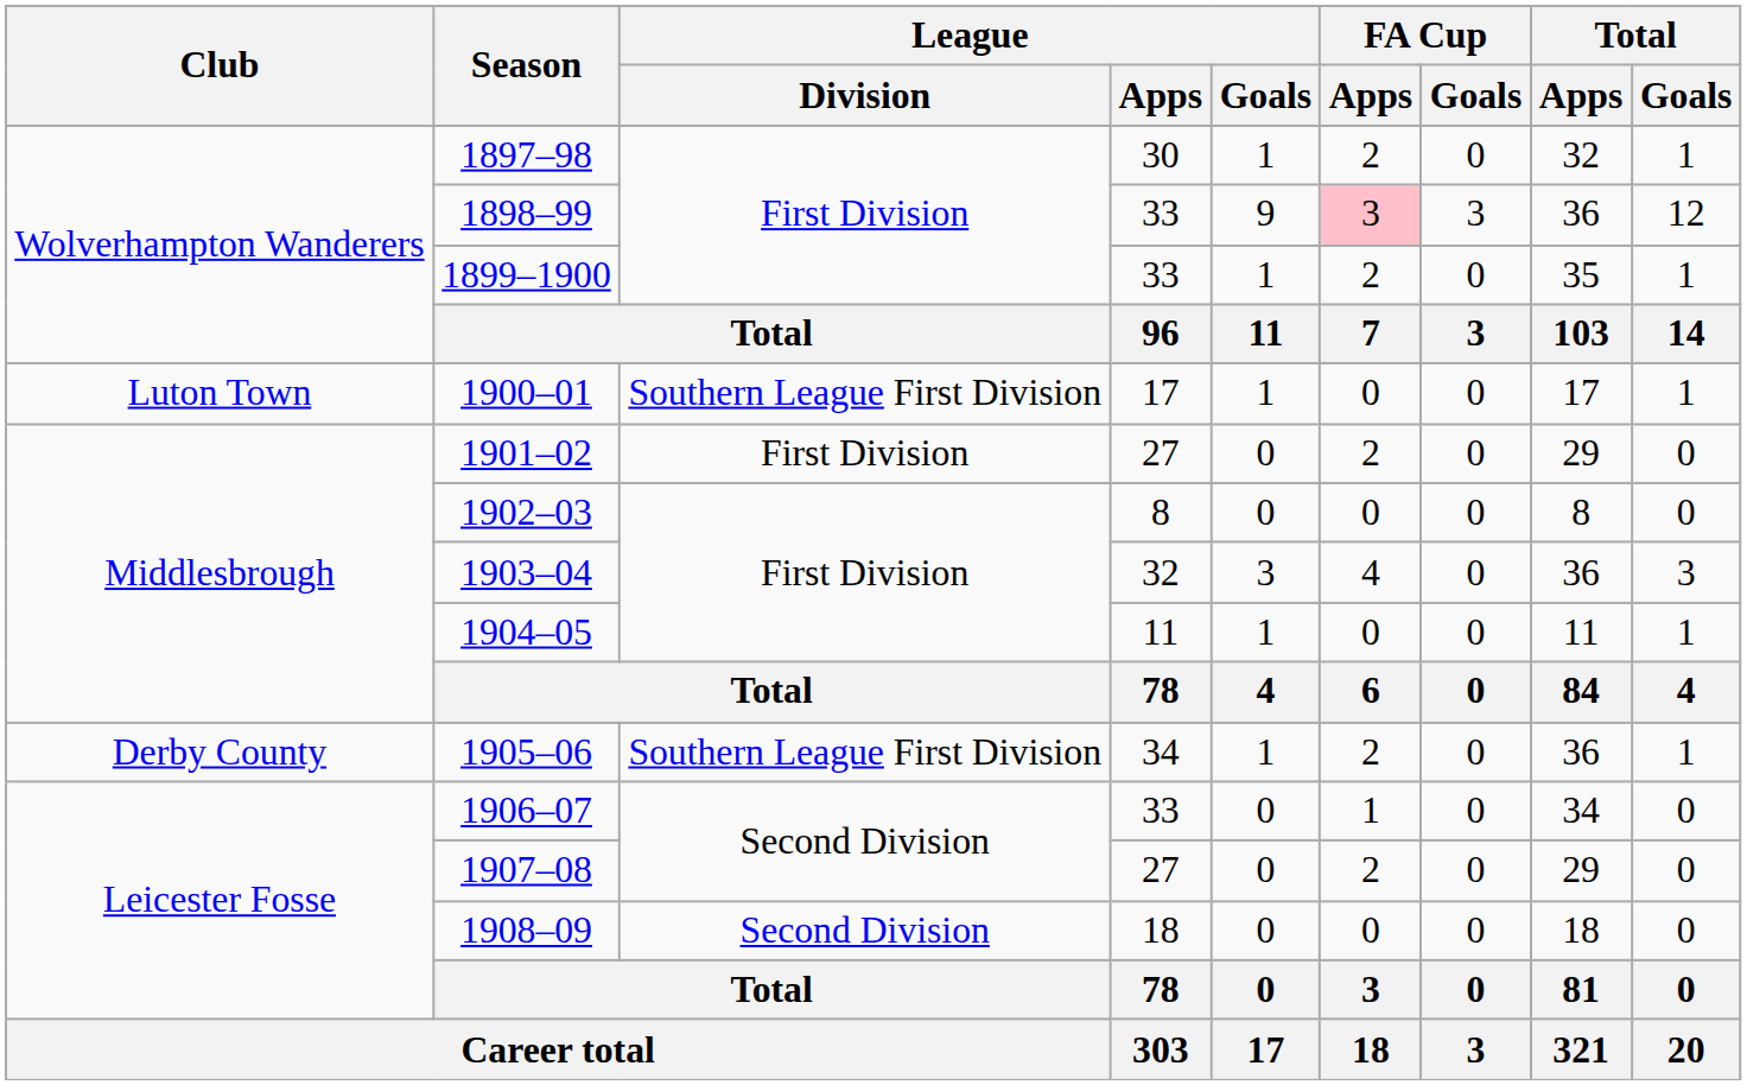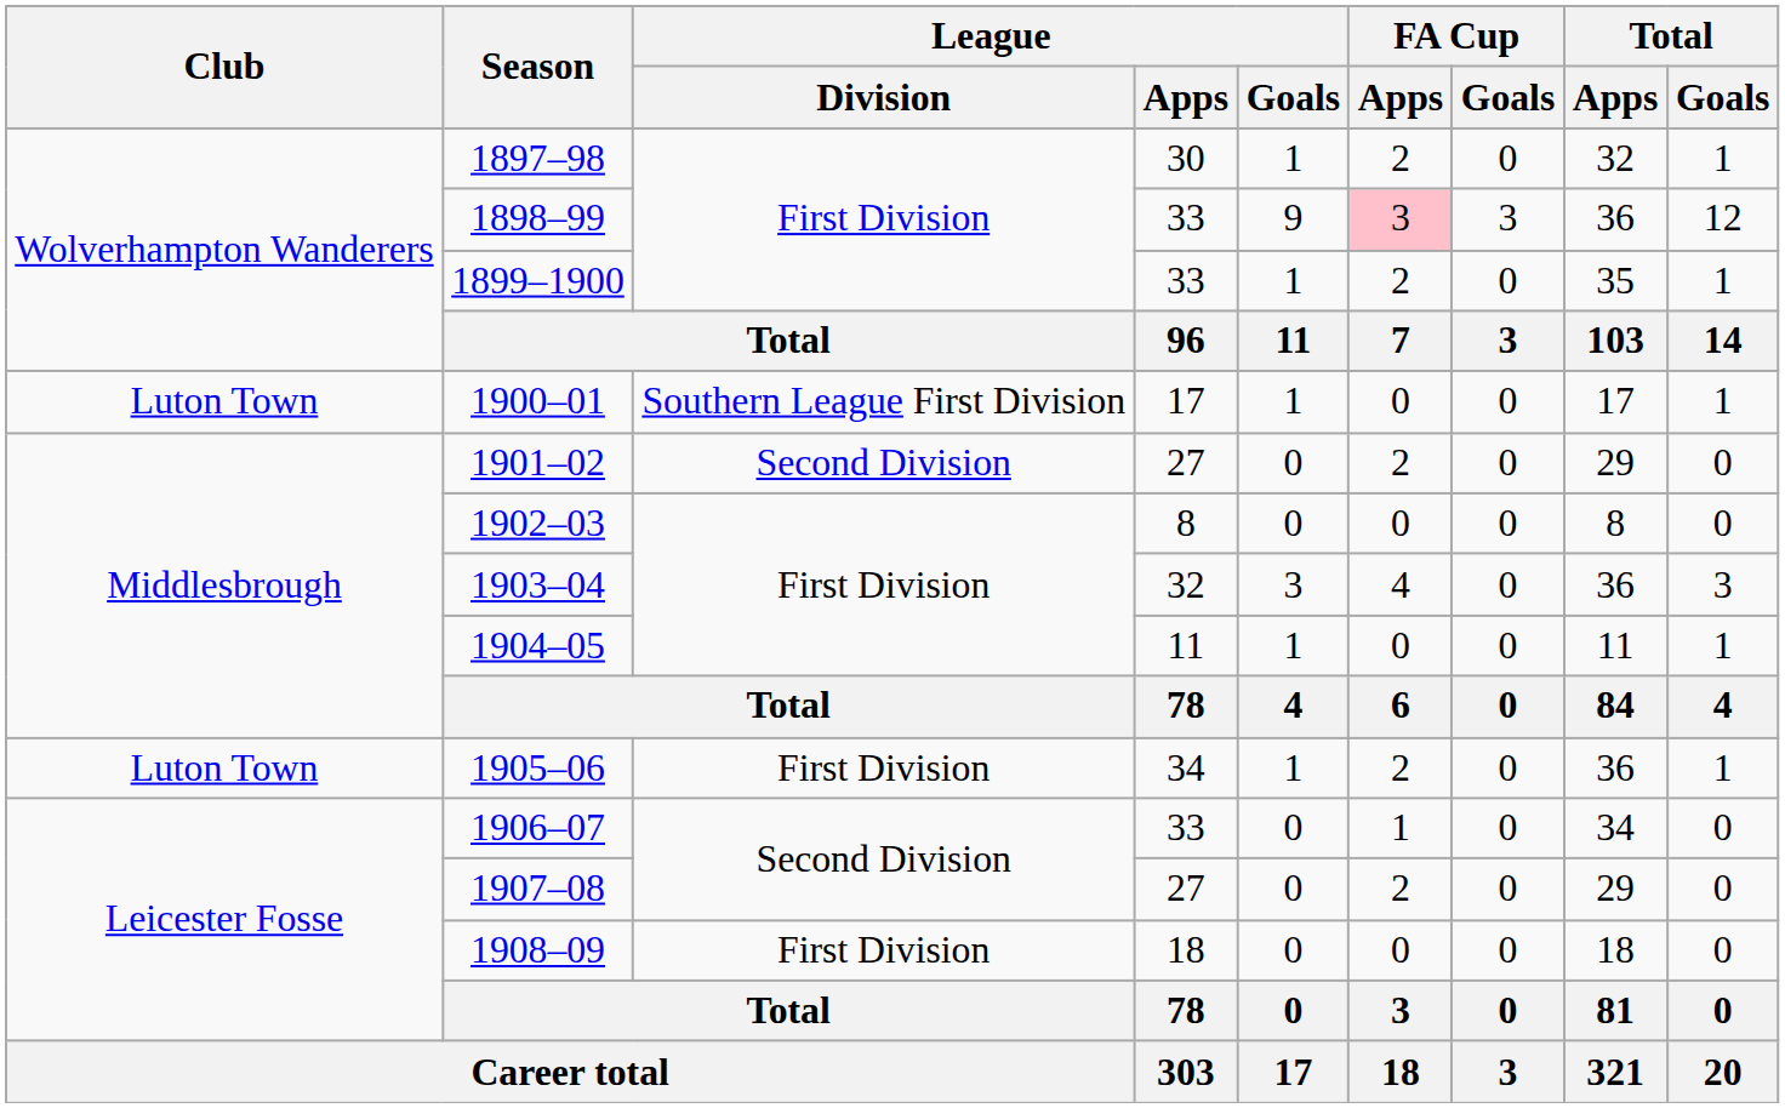 <table class="wikitable" style="text-align: center">
 <tr>
 <th rowspan="2">Club</th>
 <th rowspan="2">Season</th>
 <th colspan="3">League</th>
 <th colspan="2">FA Cup</th>
 <th colspan="2">Total</th>
 </tr>
 <tr>
 <th>Division</th>
 <th>Apps</th>
 <th>Goals</th>
 <th>Apps</th>
 <th>Goals</th>
 <th>Apps</th>
 <th>Goals</th>
 </tr>
 <tr>
 <td rowspan="4"><a href='#'>Wolverhampton Wanderers</a></td>
 <td><a href='#'>1897–98</a></td>
 <td rowspan="3"><a href='#'>First Division</a></td>
 <td>30</td>
 <td>1</td>
 <td>2</td>
 <td>0</td>
 <td>32</td>
 <td>1</td>
 </tr>
 <tr>
 <td><a href='#'>1898–99</a></td>
 <td>33</td>
 <td>9</td>
 <td style="background: pink;">3</td>
 <td>3</td>
 <td>36</td>
 <td>12</td>
 </tr>
 <tr>
 <td><a href='#'>1899–1900</a></td>
 <td>33</td>
 <td>1</td>
 <td>2</td>
 <td>0</td>
 <td>35</td>
 <td>1</td>
 </tr>
 <tr>
 <th colspan="2">Total</th>
 <th>96</th>
 <th>11</th>
 <th>7</th>
 <th>3</th>
 <th>103</th>
 <th>14</th>
 </tr>
 <tr>
 <td><a href='#'>Luton Town</a></td>
 <td><a href='#'>1900–01</a></td>
 <td><a href='#'>Southern League</a> First Division</td>
 <td>17</td>
 <td>1</td>
 <td>0</td>
 <td>0</td>
 <td>17</td>
 <td>1</td>
 </tr>
 <tr>
 <td rowspan="5"><a href='#'>Middlesbrough</a></td>
 <td><a href='#'>1901–02</a></td>
-<td>First Division</td>
+<td><a href='#'>Second Division</a></td>
 <td>27</td>
 <td>0</td>
 <td>2</td>
 <td>0</td>
 <td>29</td>
 <td>0</td>
 </tr>
 <tr>
 <td><a href='#'>1902–03</a></td>
 <td rowspan="3">First Division</td>
 <td>8</td>
 <td>0</td>
 <td>0</td>
 <td>0</td>
 <td>8</td>
 <td>0</td>
 </tr>
 <tr>
 <td><a href='#'>1903–04</a></td>
 <td>32</td>
 <td>3</td>
 <td>4</td>
 <td>0</td>
 <td>36</td>
 <td>3</td>
 </tr>
 <tr>
 <td><a href='#'>1904–05</a></td>
 <td>11</td>
 <td>1</td>
 <td>0</td>
 <td>0</td>
 <td>11</td>
 <td>1</td>
 </tr>
 <tr>
 <th colspan="2">Total</th>
 <th>78</th>
 <th>4</th>
 <th>6</th>
 <th>0</th>
 <th>84</th>
 <th>4</th>
 </tr>
 <tr>
-<td><a href='#'>Derby County</a></td>
+<td><a href='#'>Luton Town</a></td>
 <td><a href='#'>1905–06</a></td>
-<td><a href='#'>Southern League</a> First Division</td>
+<td>First Division</td>
 <td>34</td>
 <td>1</td>
 <td>2</td>
 <td>0</td>
 <td>36</td>
 <td>1</td>
 </tr>
 <tr>
 <td rowspan="4"><a href='#'>Leicester Fosse</a></td>
 <td><a href='#'>1906–07</a></td>
 <td rowspan="2">Second Division</td>
 <td>33</td>
 <td>0</td>
 <td>1</td>
 <td>0</td>
 <td>34</td>
 <td>0</td>
 </tr>
 <tr>
 <td><a href='#'>1907–08</a></td>
 <td>27</td>
 <td>0</td>
 <td>2</td>
 <td>0</td>
 <td>29</td>
 <td>0</td>
 </tr>
 <tr>
 <td><a href='#'>1908–09</a></td>
-<td><a href='#'>Second Division</a></td>
+<td>First Division</td>
 <td>18</td>
 <td>0</td>
 <td>0</td>
 <td>0</td>
 <td>18</td>
 <td>0</td>
 </tr>
 <tr>
 <th colspan="2">Total</th>
 <th>78</th>
 <th>0</th>
 <th>3</th>
 <th>0</th>
 <th>81</th>
 <th>0</th>
 </tr>
 <tr>
 <th colspan="3">Career total</th>
 <th>303</th>
 <th>17</th>
 <th>18</th>
 <th>3</th>
 <th>321</th>
 <th>20</th>
 </tr>
 </table>
